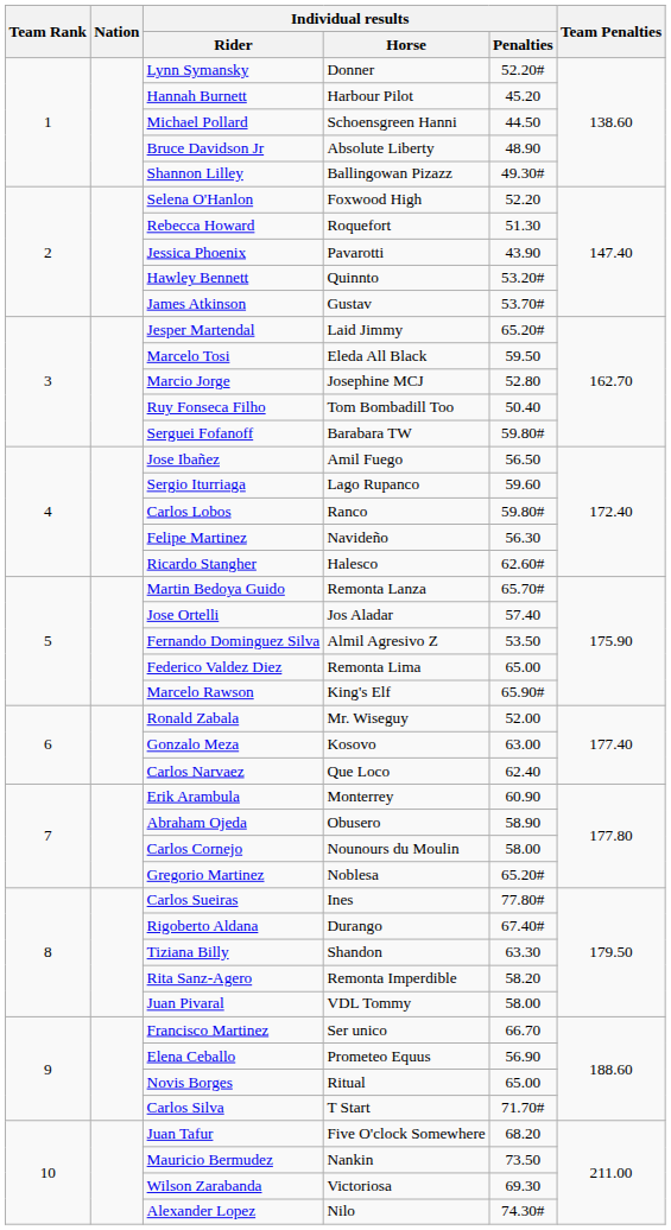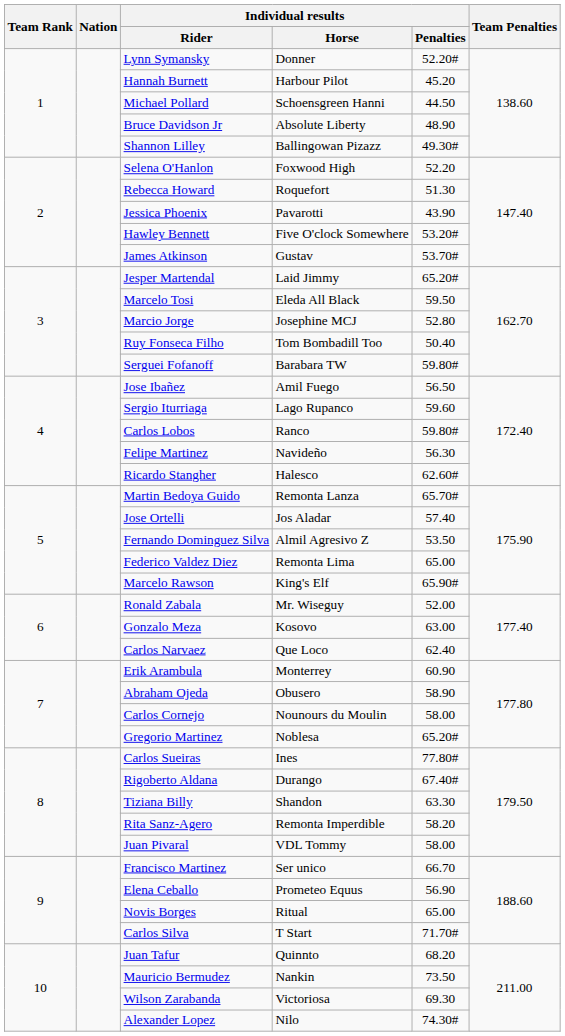 <table class=wikitable style="font-size:90%">
 <tr>
 <th rowspan="2">Team Rank</th>
 <th rowspan="2">Nation</th>
 <th colspan="3">Individual results</th>
 <th rowspan="2">Team Penalties</th>
 </tr>
 <tr>
 <th>Rider</th>
 <th>Horse</th>
 <th>Penalties</th>
 </tr>
 <tr>
 <td align=center rowspan="5">1</td>
 <td rowspan="5"></td>
 <td><a href='#'>Lynn Symansky</a></td>
 <td>Donner</td>
 <td align=center>52.20#</td>
 <td align=center rowspan="5">138.60</td>
 </tr>
 <tr>
 <td><a href='#'>Hannah Burnett</a></td>
 <td>Harbour Pilot</td>
 <td align=center>45.20</td>
 </tr>
 <tr>
 <td><a href='#'>Michael Pollard</a></td>
 <td>Schoensgreen Hanni</td>
 <td align=center>44.50</td>
 </tr>
 <tr>
 <td><a href='#'>Bruce Davidson Jr</a></td>
 <td>Absolute Liberty</td>
 <td align=center>48.90</td>
 </tr>
 <tr>
 <td><a href='#'>Shannon Lilley</a></td>
 <td>Ballingowan Pizazz</td>
 <td align=center>49.30#</td>
 </tr>
 <tr>
 <td align=center rowspan="5">2</td>
 <td rowspan="5"></td>
 <td><a href='#'>Selena O'Hanlon</a></td>
 <td>Foxwood High</td>
 <td align=center>52.20</td>
 <td align=center rowspan="5">147.40</td>
 </tr>
 <tr>
 <td><a href='#'>Rebecca Howard</a></td>
 <td>Roquefort</td>
 <td align=center>51.30</td>
 </tr>
 <tr>
 <td><a href='#'>Jessica Phoenix</a></td>
 <td>Pavarotti</td>
 <td align=center>43.90</td>
 </tr>
 <tr>
 <td><a href='#'>Hawley Bennett</a></td>
-<td>Quinnto</td>
+<td>Five O'clock Somewhere</td>
 <td align=center>53.20#</td>
 </tr>
 <tr>
 <td><a href='#'>James Atkinson</a></td>
 <td>Gustav</td>
 <td align=center>53.70#</td>
 </tr>
 <tr>
 <td align=center rowspan="5">3</td>
 <td rowspan="5"></td>
 <td><a href='#'>Jesper Martendal</a></td>
 <td>Laid Jimmy</td>
 <td align=center>65.20#</td>
 <td align=center rowspan="5">162.70</td>
 </tr>
 <tr>
 <td><a href='#'>Marcelo Tosi</a></td>
 <td>Eleda All Black</td>
 <td align=center>59.50</td>
 </tr>
 <tr>
 <td><a href='#'>Marcio Jorge</a></td>
 <td>Josephine MCJ</td>
 <td align=center>52.80</td>
 </tr>
 <tr>
 <td><a href='#'>Ruy Fonseca Filho</a></td>
 <td>Tom Bombadill Too</td>
 <td align=center>50.40</td>
 </tr>
 <tr>
 <td><a href='#'>Serguei Fofanoff</a></td>
 <td>Barabara TW</td>
 <td align=center>59.80#</td>
 </tr>
 <tr>
 <td align=center rowspan="5">4</td>
 <td rowspan="5"></td>
 <td><a href='#'>Jose Ibañez</a></td>
 <td>Amil Fuego</td>
 <td align=center>56.50</td>
 <td align=center rowspan="5">172.40</td>
 </tr>
 <tr>
 <td><a href='#'>Sergio Iturriaga</a></td>
 <td>Lago Rupanco</td>
 <td align=center>59.60</td>
 </tr>
 <tr>
 <td><a href='#'>Carlos Lobos</a></td>
 <td>Ranco</td>
 <td align=center>59.80#</td>
 </tr>
 <tr>
 <td><a href='#'>Felipe Martinez</a></td>
 <td>Navideño</td>
 <td align=center>56.30</td>
 </tr>
 <tr>
 <td><a href='#'>Ricardo Stangher</a></td>
 <td>Halesco</td>
 <td align=center>62.60#</td>
 </tr>
 <tr>
 <td align=center rowspan="5">5</td>
 <td rowspan="5"></td>
 <td><a href='#'>Martin Bedoya Guido</a></td>
 <td>Remonta Lanza</td>
 <td align=center>65.70#</td>
 <td align=center rowspan="5">175.90</td>
 </tr>
 <tr>
 <td><a href='#'>Jose Ortelli</a></td>
 <td>Jos Aladar</td>
 <td align=center>57.40</td>
 </tr>
 <tr>
 <td><a href='#'>Fernando Dominguez Silva</a></td>
 <td>Almil Agresivo Z</td>
 <td align=center>53.50</td>
 </tr>
 <tr>
 <td><a href='#'>Federico Valdez Diez</a></td>
 <td>Remonta Lima</td>
 <td align=center>65.00</td>
 </tr>
 <tr>
 <td><a href='#'>Marcelo Rawson</a></td>
 <td>King's Elf</td>
 <td align=center>65.90#</td>
 </tr>
 <tr>
 <td align=center rowspan="3">6</td>
 <td rowspan="3"></td>
 <td><a href='#'>Ronald Zabala</a></td>
 <td>Mr. Wiseguy</td>
 <td align=center>52.00</td>
 <td align=center rowspan="3">177.40</td>
 </tr>
 <tr>
 <td><a href='#'>Gonzalo Meza</a></td>
 <td>Kosovo</td>
 <td align=center>63.00</td>
 </tr>
 <tr>
 <td><a href='#'>Carlos Narvaez</a></td>
 <td>Que Loco</td>
 <td align=center>62.40</td>
 </tr>
 <tr>
 <td align=center rowspan="4">7</td>
 <td rowspan="4"></td>
 <td><a href='#'>Erik Arambula</a></td>
 <td>Monterrey</td>
 <td align=center>60.90</td>
 <td align=center rowspan="4">177.80</td>
 </tr>
 <tr>
 <td><a href='#'>Abraham Ojeda</a></td>
 <td>Obusero</td>
 <td align=center>58.90</td>
 </tr>
 <tr>
 <td><a href='#'>Carlos Cornejo</a></td>
 <td>Nounours du Moulin</td>
 <td align=center>58.00</td>
 </tr>
 <tr>
 <td><a href='#'>Gregorio Martinez</a></td>
 <td>Noblesa</td>
 <td align=center>65.20#</td>
 </tr>
 <tr>
 <td align=center rowspan="5">8</td>
 <td rowspan="5"></td>
 <td><a href='#'>Carlos Sueiras</a></td>
 <td>Ines</td>
 <td align=center>77.80#</td>
 <td align=center rowspan="5">179.50</td>
 </tr>
 <tr>
 <td><a href='#'>Rigoberto Aldana</a></td>
 <td>Durango</td>
 <td align=center>67.40#</td>
 </tr>
 <tr>
 <td><a href='#'>Tiziana Billy</a></td>
 <td>Shandon</td>
 <td align=center>63.30</td>
 </tr>
 <tr>
 <td><a href='#'>Rita Sanz-Agero</a></td>
 <td>Remonta Imperdible</td>
 <td align=center>58.20</td>
 </tr>
 <tr>
 <td><a href='#'>Juan Pivaral</a></td>
 <td>VDL Tommy</td>
 <td align=center>58.00</td>
 </tr>
 <tr>
 <td align=center rowspan="4">9</td>
 <td rowspan="4"></td>
 <td><a href='#'>Francisco Martinez</a></td>
 <td>Ser unico</td>
 <td align=center>66.70</td>
 <td align=center rowspan="4">188.60</td>
 </tr>
 <tr>
 <td><a href='#'>Elena Ceballo</a></td>
 <td>Prometeo Equus</td>
 <td align=center>56.90</td>
 </tr>
 <tr>
 <td><a href='#'>Novis Borges</a></td>
 <td>Ritual</td>
 <td align=center>65.00</td>
 </tr>
 <tr>
 <td><a href='#'>Carlos Silva</a></td>
 <td>T Start</td>
 <td align=center>71.70#</td>
 </tr>
 <tr>
 <td align=center rowspan="4">10</td>
 <td rowspan="4"></td>
 <td><a href='#'>Juan Tafur</a></td>
-<td>Five O'clock Somewhere</td>
+<td>Quinnto</td>
 <td align=center>68.20</td>
 <td align=center rowspan="4">211.00</td>
 </tr>
 <tr>
 <td><a href='#'>Mauricio Bermudez</a></td>
 <td>Nankin</td>
 <td align=center>73.50</td>
 </tr>
 <tr>
 <td><a href='#'>Wilson Zarabanda</a></td>
 <td>Victoriosa</td>
 <td align=center>69.30</td>
 </tr>
 <tr>
 <td><a href='#'>Alexander Lopez</a></td>
 <td>Nilo</td>
 <td align=center>74.30#</td>
 </tr>
 </table>
